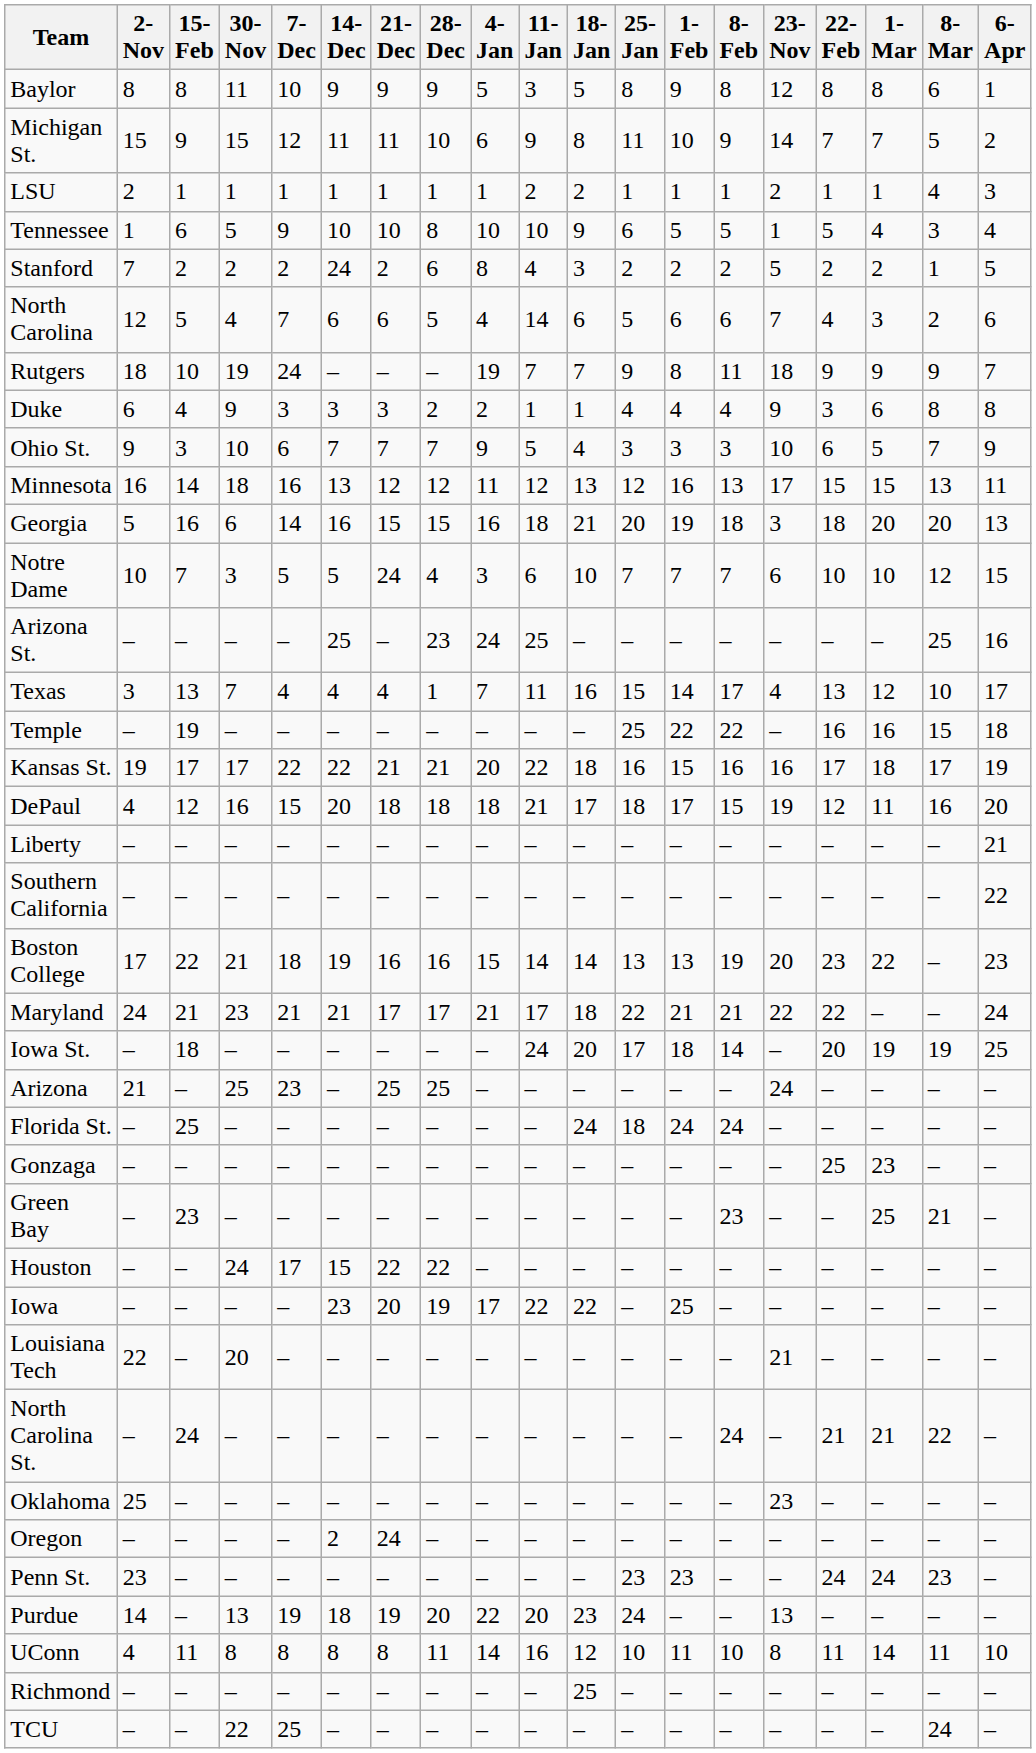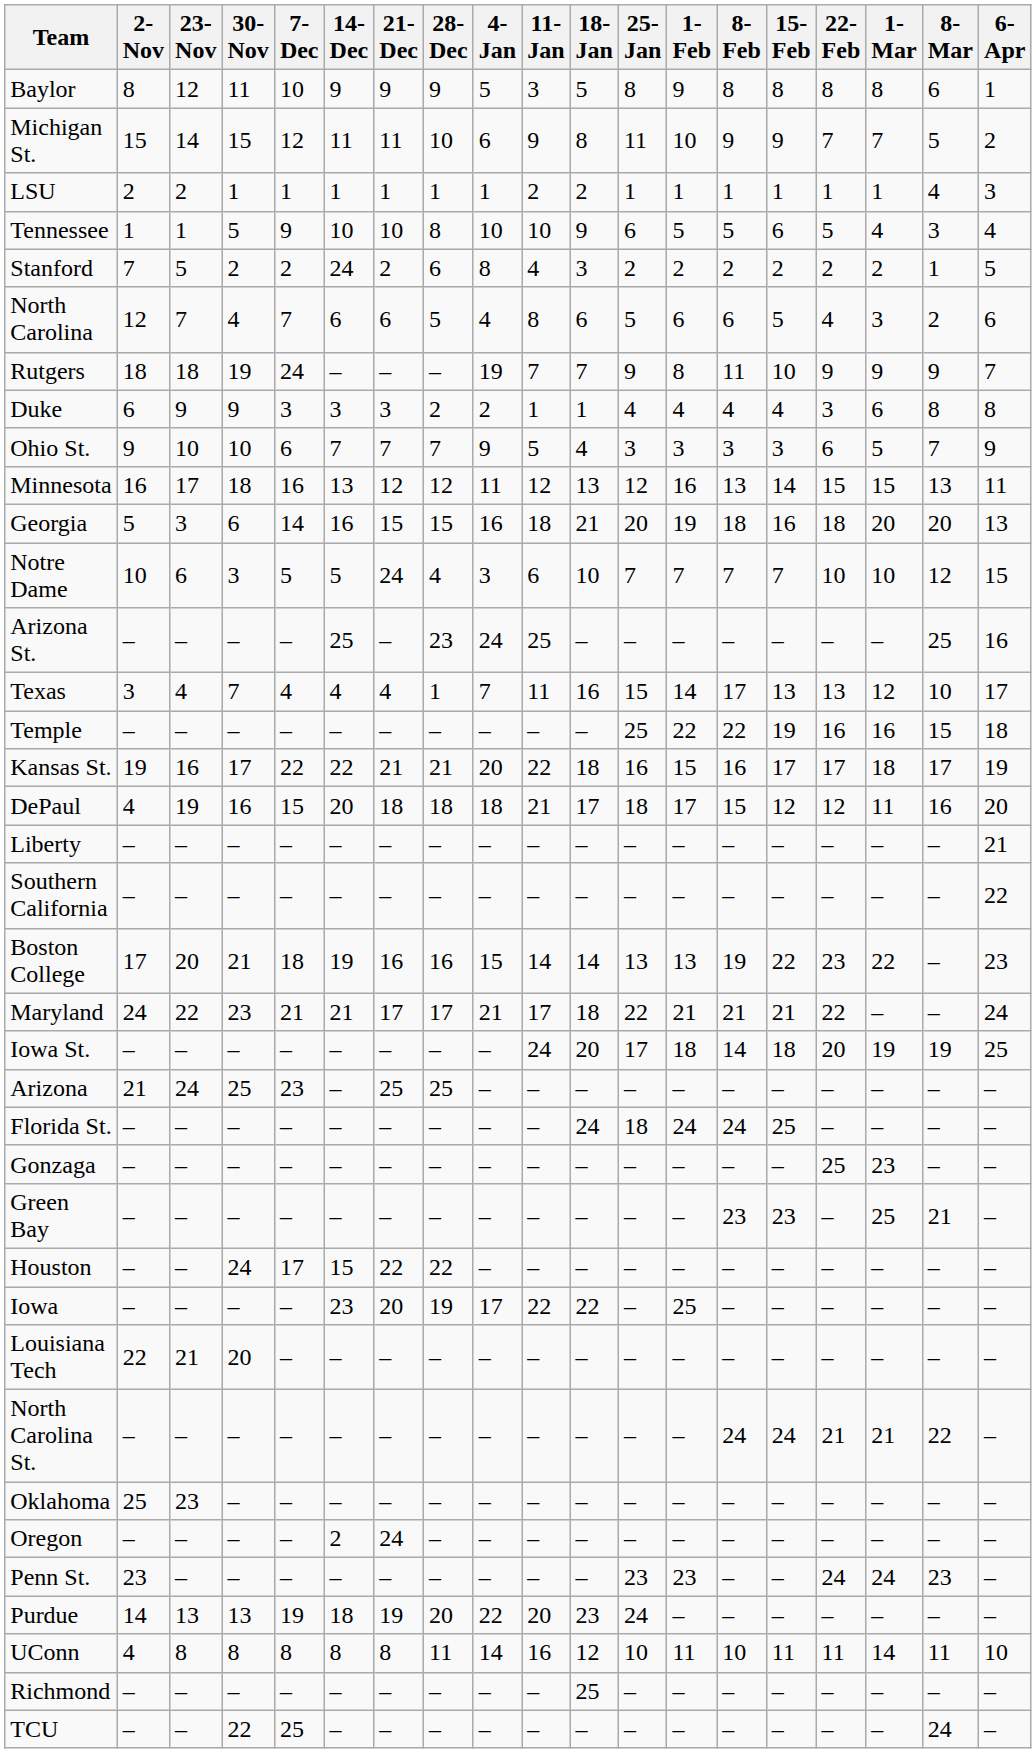 <table class="wikitable sortable">
 <tr>
 <th>Team</th>
 <th>2-Nov</th>
-<th>15-Feb</th>
+<th>23-Nov</th>
 <th>30-Nov</th>
 <th>7-Dec</th>
 <th>14-Dec</th>
 <th>21-Dec</th>
 <th>28-Dec</th>
 <th>4-Jan</th>
 <th>11-Jan</th>
 <th>18-Jan</th>
 <th>25-Jan</th>
 <th>1-Feb</th>
 <th>8-Feb</th>
-<th>23-Nov</th>
+<th>15-Feb</th>
 <th>22-Feb</th>
 <th>1-Mar</th>
 <th>8-Mar</th>
 <th>6-Apr</th>
 </tr>
 <tr>
 <td>Baylor</td>
 <td>8</td>
-<td>8</td>
+<td>12</td>
 <td>11</td>
 <td>10</td>
 <td>9</td>
 <td>9</td>
 <td>9</td>
 <td>5</td>
 <td>3</td>
 <td>5</td>
 <td>8</td>
 <td>9</td>
 <td>8</td>
-<td>12</td>
+<td>8</td>
 <td>8</td>
 <td>8</td>
 <td>6</td>
 <td>1</td>
 </tr>
 <tr>
 <td>Michigan St.</td>
 <td>15</td>
-<td>9</td>
+<td>14</td>
 <td>15</td>
 <td>12</td>
 <td>11</td>
 <td>11</td>
 <td>10</td>
 <td>6</td>
 <td>9</td>
 <td>8</td>
 <td>11</td>
 <td>10</td>
 <td>9</td>
-<td>14</td>
+<td>9</td>
 <td>7</td>
 <td>7</td>
 <td>5</td>
 <td>2</td>
 </tr>
 <tr>
 <td>LSU</td>
 <td>2</td>
-<td>1</td>
+<td>2</td>
 <td>1</td>
 <td>1</td>
 <td>1</td>
 <td>1</td>
 <td>1</td>
 <td>1</td>
 <td>2</td>
 <td>2</td>
 <td>1</td>
 <td>1</td>
 <td>1</td>
-<td>2</td>
+<td>1</td>
 <td>1</td>
 <td>1</td>
 <td>4</td>
 <td>3</td>
 </tr>
 <tr>
 <td>Tennessee</td>
 <td>1</td>
-<td>6</td>
+<td>1</td>
 <td>5</td>
 <td>9</td>
 <td>10</td>
 <td>10</td>
 <td>8</td>
 <td>10</td>
 <td>10</td>
 <td>9</td>
 <td>6</td>
 <td>5</td>
 <td>5</td>
-<td>1</td>
+<td>6</td>
 <td>5</td>
 <td>4</td>
 <td>3</td>
 <td>4</td>
 </tr>
 <tr>
 <td>Stanford</td>
 <td>7</td>
-<td>2</td>
+<td>5</td>
 <td>2</td>
 <td>2</td>
 <td>24</td>
 <td>2</td>
 <td>6</td>
 <td>8</td>
 <td>4</td>
 <td>3</td>
 <td>2</td>
 <td>2</td>
 <td>2</td>
-<td>5</td>
+<td>2</td>
 <td>2</td>
 <td>2</td>
 <td>1</td>
 <td>5</td>
 </tr>
 <tr>
 <td>North Carolina</td>
 <td>12</td>
-<td>5</td>
+<td>7</td>
 <td>4</td>
 <td>7</td>
 <td>6</td>
 <td>6</td>
 <td>5</td>
 <td>4</td>
-<td>14</td>
+<td>8</td>
 <td>6</td>
 <td>5</td>
 <td>6</td>
 <td>6</td>
-<td>7</td>
+<td>5</td>
 <td>4</td>
 <td>3</td>
 <td>2</td>
 <td>6</td>
 </tr>
 <tr>
 <td>Rutgers</td>
 <td>18</td>
-<td>10</td>
+<td>18</td>
 <td>19</td>
 <td>24</td>
 <td data-sort-value=99>–</td>
 <td data-sort-value=99>–</td>
 <td data-sort-value=99>–</td>
 <td>19</td>
 <td>7</td>
 <td>7</td>
 <td>9</td>
 <td>8</td>
 <td>11</td>
-<td>18</td>
+<td>10</td>
 <td>9</td>
 <td>9</td>
 <td>9</td>
 <td>7</td>
 </tr>
 <tr>
 <td>Duke</td>
 <td>6</td>
-<td>4</td>
+<td>9</td>
 <td>9</td>
 <td>3</td>
 <td>3</td>
 <td>3</td>
 <td>2</td>
 <td>2</td>
 <td>1</td>
 <td>1</td>
 <td>4</td>
 <td>4</td>
 <td>4</td>
-<td>9</td>
+<td>4</td>
 <td>3</td>
 <td>6</td>
 <td>8</td>
 <td>8</td>
 </tr>
 <tr>
 <td>Ohio St.</td>
 <td>9</td>
-<td>3</td>
+<td>10</td>
 <td>10</td>
 <td>6</td>
 <td>7</td>
 <td>7</td>
 <td>7</td>
 <td>9</td>
 <td>5</td>
 <td>4</td>
 <td>3</td>
 <td>3</td>
 <td>3</td>
-<td>10</td>
+<td>3</td>
 <td>6</td>
 <td>5</td>
 <td>7</td>
 <td>9</td>
 </tr>
 <tr>
 <td>Minnesota</td>
 <td>16</td>
-<td>14</td>
+<td>17</td>
 <td>18</td>
 <td>16</td>
 <td>13</td>
 <td>12</td>
 <td>12</td>
 <td>11</td>
 <td>12</td>
 <td>13</td>
 <td>12</td>
 <td>16</td>
 <td>13</td>
-<td>17</td>
+<td>14</td>
 <td>15</td>
 <td>15</td>
 <td>13</td>
 <td>11</td>
 </tr>
 <tr>
 <td>Georgia</td>
 <td>5</td>
-<td>16</td>
+<td>3</td>
 <td>6</td>
 <td>14</td>
 <td>16</td>
 <td>15</td>
 <td>15</td>
 <td>16</td>
 <td>18</td>
 <td>21</td>
 <td>20</td>
 <td>19</td>
 <td>18</td>
-<td>3</td>
+<td>16</td>
 <td>18</td>
 <td>20</td>
 <td>20</td>
 <td>13</td>
 </tr>
 <tr>
 <td>Notre Dame</td>
 <td>10</td>
-<td>7</td>
+<td>6</td>
 <td>3</td>
 <td>5</td>
 <td>5</td>
 <td>24</td>
 <td>4</td>
 <td>3</td>
 <td>6</td>
 <td>10</td>
 <td>7</td>
 <td>7</td>
 <td>7</td>
-<td>6</td>
+<td>7</td>
 <td>10</td>
 <td>10</td>
 <td>12</td>
 <td>15</td>
 </tr>
 <tr>
 <td>Arizona St.</td>
 <td data-sort-value=99>–</td>
 <td data-sort-value=99>–</td>
 <td data-sort-value=99>–</td>
 <td data-sort-value=99>–</td>
 <td>25</td>
 <td data-sort-value=99>–</td>
 <td>23</td>
 <td>24</td>
 <td>25</td>
 <td data-sort-value=99>–</td>
 <td data-sort-value=99>–</td>
 <td data-sort-value=99>–</td>
 <td data-sort-value=99>–</td>
 <td data-sort-value=99>–</td>
 <td data-sort-value=99>–</td>
 <td data-sort-value=99>–</td>
 <td>25</td>
 <td>16</td>
 </tr>
 <tr>
 <td>Texas</td>
 <td>3</td>
-<td>13</td>
+<td>4</td>
 <td>7</td>
 <td>4</td>
 <td>4</td>
 <td>4</td>
 <td>1</td>
 <td>7</td>
 <td>11</td>
 <td>16</td>
 <td>15</td>
 <td>14</td>
 <td>17</td>
-<td>4</td>
+<td>13</td>
 <td>13</td>
 <td>12</td>
 <td>10</td>
 <td>17</td>
 </tr>
 <tr>
 <td>Temple</td>
 <td data-sort-value=99>–</td>
-<td>19</td>
+<td data-sort-value=99>–</td>
 <td data-sort-value=99>–</td>
 <td data-sort-value=99>–</td>
 <td data-sort-value=99>–</td>
 <td data-sort-value=99>–</td>
 <td data-sort-value=99>–</td>
 <td data-sort-value=99>–</td>
 <td data-sort-value=99>–</td>
 <td data-sort-value=99>–</td>
 <td>25</td>
 <td>22</td>
 <td>22</td>
-<td data-sort-value=99>–</td>
+<td>19</td>
 <td>16</td>
 <td>16</td>
 <td>15</td>
 <td>18</td>
 </tr>
 <tr>
 <td>Kansas St.</td>
 <td>19</td>
-<td>17</td>
+<td>16</td>
 <td>17</td>
 <td>22</td>
 <td>22</td>
 <td>21</td>
 <td>21</td>
 <td>20</td>
 <td>22</td>
 <td>18</td>
 <td>16</td>
 <td>15</td>
 <td>16</td>
-<td>16</td>
+<td>17</td>
 <td>17</td>
 <td>18</td>
 <td>17</td>
 <td>19</td>
 </tr>
 <tr>
 <td>DePaul</td>
 <td>4</td>
-<td>12</td>
+<td>19</td>
 <td>16</td>
 <td>15</td>
 <td>20</td>
 <td>18</td>
 <td>18</td>
 <td>18</td>
 <td>21</td>
 <td>17</td>
 <td>18</td>
 <td>17</td>
 <td>15</td>
-<td>19</td>
+<td>12</td>
 <td>12</td>
 <td>11</td>
 <td>16</td>
 <td>20</td>
 </tr>
 <tr>
 <td>Liberty</td>
 <td data-sort-value=99>–</td>
 <td data-sort-value=99>–</td>
 <td data-sort-value=99>–</td>
 <td data-sort-value=99>–</td>
 <td data-sort-value=99>–</td>
 <td data-sort-value=99>–</td>
 <td data-sort-value=99>–</td>
 <td data-sort-value=99>–</td>
 <td data-sort-value=99>–</td>
 <td data-sort-value=99>–</td>
 <td data-sort-value=99>–</td>
 <td data-sort-value=99>–</td>
 <td data-sort-value=99>–</td>
 <td data-sort-value=99>–</td>
 <td data-sort-value=99>–</td>
 <td data-sort-value=99>–</td>
 <td data-sort-value=99>–</td>
 <td>21</td>
 </tr>
 <tr>
 <td>Southern California</td>
 <td data-sort-value=99>–</td>
 <td data-sort-value=99>–</td>
 <td data-sort-value=99>–</td>
 <td data-sort-value=99>–</td>
 <td data-sort-value=99>–</td>
 <td data-sort-value=99>–</td>
 <td data-sort-value=99>–</td>
 <td data-sort-value=99>–</td>
 <td data-sort-value=99>–</td>
 <td data-sort-value=99>–</td>
 <td data-sort-value=99>–</td>
 <td data-sort-value=99>–</td>
 <td data-sort-value=99>–</td>
 <td data-sort-value=99>–</td>
 <td data-sort-value=99>–</td>
 <td data-sort-value=99>–</td>
 <td data-sort-value=99>–</td>
 <td>22</td>
 </tr>
 <tr>
 <td>Boston College</td>
 <td>17</td>
-<td>22</td>
+<td>20</td>
 <td>21</td>
 <td>18</td>
 <td>19</td>
 <td>16</td>
 <td>16</td>
 <td>15</td>
 <td>14</td>
 <td>14</td>
 <td>13</td>
 <td>13</td>
 <td>19</td>
-<td>20</td>
+<td>22</td>
 <td>23</td>
 <td>22</td>
 <td data-sort-value=99>–</td>
 <td>23</td>
 </tr>
 <tr>
 <td>Maryland</td>
 <td>24</td>
-<td>21</td>
+<td>22</td>
 <td>23</td>
 <td>21</td>
 <td>21</td>
 <td>17</td>
 <td>17</td>
 <td>21</td>
 <td>17</td>
 <td>18</td>
 <td>22</td>
 <td>21</td>
 <td>21</td>
-<td>22</td>
+<td>21</td>
 <td>22</td>
 <td data-sort-value=99>–</td>
 <td data-sort-value=99>–</td>
 <td>24</td>
 </tr>
 <tr>
 <td>Iowa St.</td>
 <td data-sort-value=99>–</td>
-<td>18</td>
+<td data-sort-value=99>–</td>
 <td data-sort-value=99>–</td>
 <td data-sort-value=99>–</td>
 <td data-sort-value=99>–</td>
 <td data-sort-value=99>–</td>
 <td data-sort-value=99>–</td>
 <td data-sort-value=99>–</td>
 <td>24</td>
 <td>20</td>
 <td>17</td>
 <td>18</td>
 <td>14</td>
-<td data-sort-value=99>–</td>
+<td>18</td>
 <td>20</td>
 <td>19</td>
 <td>19</td>
 <td>25</td>
 </tr>
 <tr>
 <td>Arizona</td>
 <td>21</td>
-<td data-sort-value=99>–</td>
+<td>24</td>
 <td>25</td>
 <td>23</td>
 <td data-sort-value=99>–</td>
 <td>25</td>
 <td>25</td>
 <td data-sort-value=99>–</td>
 <td data-sort-value=99>–</td>
 <td data-sort-value=99>–</td>
 <td data-sort-value=99>–</td>
 <td data-sort-value=99>–</td>
 <td data-sort-value=99>–</td>
-<td>24</td>
+<td data-sort-value=99>–</td>
 <td data-sort-value=99>–</td>
 <td data-sort-value=99>–</td>
 <td data-sort-value=99>–</td>
 <td data-sort-value=99>–</td>
 </tr>
 <tr>
 <td>Florida St.</td>
 <td data-sort-value=99>–</td>
-<td>25</td>
+<td data-sort-value=99>–</td>
 <td data-sort-value=99>–</td>
 <td data-sort-value=99>–</td>
 <td data-sort-value=99>–</td>
 <td data-sort-value=99>–</td>
 <td data-sort-value=99>–</td>
 <td data-sort-value=99>–</td>
 <td data-sort-value=99>–</td>
 <td>24</td>
 <td>18</td>
 <td>24</td>
 <td>24</td>
-<td data-sort-value=99>–</td>
+<td>25</td>
 <td data-sort-value=99>–</td>
 <td data-sort-value=99>–</td>
 <td data-sort-value=99>–</td>
 <td data-sort-value=99>–</td>
 </tr>
 <tr>
 <td>Gonzaga</td>
 <td data-sort-value=99>–</td>
 <td data-sort-value=99>–</td>
 <td data-sort-value=99>–</td>
 <td data-sort-value=99>–</td>
 <td data-sort-value=99>–</td>
 <td data-sort-value=99>–</td>
 <td data-sort-value=99>–</td>
 <td data-sort-value=99>–</td>
 <td data-sort-value=99>–</td>
 <td data-sort-value=99>–</td>
 <td data-sort-value=99>–</td>
 <td data-sort-value=99>–</td>
 <td data-sort-value=99>–</td>
 <td data-sort-value=99>–</td>
 <td>25</td>
 <td>23</td>
 <td data-sort-value=99>–</td>
 <td data-sort-value=99>–</td>
 </tr>
 <tr>
 <td>Green Bay</td>
 <td data-sort-value=99>–</td>
-<td>23</td>
+<td data-sort-value=99>–</td>
 <td data-sort-value=99>–</td>
 <td data-sort-value=99>–</td>
 <td data-sort-value=99>–</td>
 <td data-sort-value=99>–</td>
 <td data-sort-value=99>–</td>
 <td data-sort-value=99>–</td>
 <td data-sort-value=99>–</td>
 <td data-sort-value=99>–</td>
 <td data-sort-value=99>–</td>
 <td data-sort-value=99>–</td>
 <td>23</td>
-<td data-sort-value=99>–</td>
+<td>23</td>
 <td data-sort-value=99>–</td>
 <td>25</td>
 <td>21</td>
 <td data-sort-value=99>–</td>
 </tr>
 <tr>
 <td>Houston</td>
 <td data-sort-value=99>–</td>
 <td data-sort-value=99>–</td>
 <td>24</td>
 <td>17</td>
 <td>15</td>
 <td>22</td>
 <td>22</td>
 <td data-sort-value=99>–</td>
 <td data-sort-value=99>–</td>
 <td data-sort-value=99>–</td>
 <td data-sort-value=99>–</td>
 <td data-sort-value=99>–</td>
 <td data-sort-value=99>–</td>
 <td data-sort-value=99>–</td>
 <td data-sort-value=99>–</td>
 <td data-sort-value=99>–</td>
 <td data-sort-value=99>–</td>
 <td data-sort-value=99>–</td>
 </tr>
 <tr>
 <td>Iowa</td>
 <td data-sort-value=99>–</td>
 <td data-sort-value=99>–</td>
 <td data-sort-value=99>–</td>
 <td data-sort-value=99>–</td>
 <td>23</td>
 <td>20</td>
 <td>19</td>
 <td>17</td>
 <td>22</td>
 <td>22</td>
 <td data-sort-value=99>–</td>
 <td>25</td>
 <td data-sort-value=99>–</td>
 <td data-sort-value=99>–</td>
 <td data-sort-value=99>–</td>
 <td data-sort-value=99>–</td>
 <td data-sort-value=99>–</td>
 <td data-sort-value=99>–</td>
 </tr>
 <tr>
 <td>Louisiana Tech</td>
 <td>22</td>
-<td data-sort-value=99>–</td>
+<td>21</td>
 <td>20</td>
-<td data-sort-value=99>–</td>
-<td data-sort-value=99>–</td>
-<td data-sort-value=99>–</td>
-<td data-sort-value=99>–</td>
-<td data-sort-value=99>–</td>
-<td data-sort-value=99>–</td>
-<td data-sort-value=99>–</td>
-<td data-sort-value=99>–</td>
-<td data-sort-value=99>–</td>
-<td data-sort-value=99>–</td>
-<td>21</td>
-<td data-sort-value=99>–</td>
-<td data-sort-value=99>–</td>
-<td data-sort-value=99>–</td>
-<td data-sort-value=99>–</td>
-</tr>
-<tr>
-<td>North Carolina St.</td>
-<td data-sort-value=99>–</td>
-<td>24</td>
-<td data-sort-value=99>–</td>
-<td data-sort-value=99>–</td>
-<td data-sort-value=99>–</td>
-<td data-sort-value=99>–</td>
-<td data-sort-value=99>–</td>
-<td data-sort-value=99>–</td>
-<td data-sort-value=99>–</td>
-<td data-sort-value=99>–</td>
-<td data-sort-value=99>–</td>
-<td data-sort-value=99>–</td>
-<td>24</td>
-<td data-sort-value=99>–</td>
-<td>21</td>
-<td>21</td>
-<td>22</td>
-<td data-sort-value=99>–</td>
-</tr>
-<tr>
-<td>Oklahoma</td>
-<td>25</td>
 <td data-sort-value=99>–</td>
 <td data-sort-value=99>–</td>
 <td data-sort-value=99>–</td>
 <td data-sort-value=99>–</td>
 <td data-sort-value=99>–</td>
 <td data-sort-value=99>–</td>
 <td data-sort-value=99>–</td>
 <td data-sort-value=99>–</td>
 <td data-sort-value=99>–</td>
 <td data-sort-value=99>–</td>
 <td data-sort-value=99>–</td>
 <td data-sort-value=99>–</td>
+<td data-sort-value=99>–</td>
+<td data-sort-value=99>–</td>
+<td data-sort-value=99>–</td>
+</tr>
+<tr>
+<td>North Carolina St.</td>
+<td data-sort-value=99>–</td>
+<td data-sort-value=99>–</td>
+<td data-sort-value=99>–</td>
+<td data-sort-value=99>–</td>
+<td data-sort-value=99>–</td>
+<td data-sort-value=99>–</td>
+<td data-sort-value=99>–</td>
+<td data-sort-value=99>–</td>
+<td data-sort-value=99>–</td>
+<td data-sort-value=99>–</td>
+<td data-sort-value=99>–</td>
+<td data-sort-value=99>–</td>
+<td>24</td>
+<td>24</td>
+<td>21</td>
+<td>21</td>
+<td>22</td>
+<td data-sort-value=99>–</td>
+</tr>
+<tr>
+<td>Oklahoma</td>
+<td>25</td>
 <td>23</td>
+<td data-sort-value=99>–</td>
+<td data-sort-value=99>–</td>
+<td data-sort-value=99>–</td>
+<td data-sort-value=99>–</td>
+<td data-sort-value=99>–</td>
+<td data-sort-value=99>–</td>
+<td data-sort-value=99>–</td>
+<td data-sort-value=99>–</td>
+<td data-sort-value=99>–</td>
+<td data-sort-value=99>–</td>
+<td data-sort-value=99>–</td>
+<td data-sort-value=99>–</td>
 <td data-sort-value=99>–</td>
 <td data-sort-value=99>–</td>
 <td data-sort-value=99>–</td>
 <td data-sort-value=99>–</td>
 </tr>
 <tr>
 <td>Oregon</td>
 <td data-sort-value=99>–</td>
 <td data-sort-value=99>–</td>
 <td data-sort-value=99>–</td>
 <td data-sort-value=99>–</td>
 <td>2</td>
 <td>24</td>
 <td data-sort-value=99>–</td>
 <td data-sort-value=99>–</td>
 <td data-sort-value=99>–</td>
 <td data-sort-value=99>–</td>
 <td data-sort-value=99>–</td>
 <td data-sort-value=99>–</td>
 <td data-sort-value=99>–</td>
 <td data-sort-value=99>–</td>
 <td data-sort-value=99>–</td>
 <td data-sort-value=99>–</td>
 <td data-sort-value=99>–</td>
 <td data-sort-value=99>–</td>
 </tr>
 <tr>
 <td>Penn St.</td>
 <td>23</td>
 <td data-sort-value=99>–</td>
 <td data-sort-value=99>–</td>
 <td data-sort-value=99>–</td>
 <td data-sort-value=99>–</td>
 <td data-sort-value=99>–</td>
 <td data-sort-value=99>–</td>
 <td data-sort-value=99>–</td>
 <td data-sort-value=99>–</td>
 <td data-sort-value=99>–</td>
 <td>23</td>
 <td>23</td>
 <td data-sort-value=99>–</td>
 <td data-sort-value=99>–</td>
 <td>24</td>
 <td>24</td>
 <td>23</td>
 <td data-sort-value=99>–</td>
 </tr>
 <tr>
 <td>Purdue</td>
 <td>14</td>
-<td data-sort-value=99>–</td>
+<td>13</td>
 <td>13</td>
 <td>19</td>
 <td>18</td>
 <td>19</td>
 <td>20</td>
 <td>22</td>
 <td>20</td>
 <td>23</td>
 <td>24</td>
 <td data-sort-value=99>–</td>
 <td data-sort-value=99>–</td>
-<td>13</td>
+<td data-sort-value=99>–</td>
 <td data-sort-value=99>–</td>
 <td data-sort-value=99>–</td>
 <td data-sort-value=99>–</td>
 <td data-sort-value=99>–</td>
 </tr>
 <tr>
 <td>UConn</td>
 <td>4</td>
-<td>11</td>
+<td>8</td>
 <td>8</td>
 <td>8</td>
 <td>8</td>
 <td>8</td>
 <td>11</td>
 <td>14</td>
 <td>16</td>
 <td>12</td>
 <td>10</td>
 <td>11</td>
 <td>10</td>
-<td>8</td>
+<td>11</td>
 <td>11</td>
 <td>14</td>
 <td>11</td>
 <td>10</td>
 </tr>
 <tr>
 <td>Richmond</td>
 <td data-sort-value=99>–</td>
 <td data-sort-value=99>–</td>
 <td data-sort-value=99>–</td>
 <td data-sort-value=99>–</td>
 <td data-sort-value=99>–</td>
 <td data-sort-value=99>–</td>
 <td data-sort-value=99>–</td>
 <td data-sort-value=99>–</td>
 <td data-sort-value=99>–</td>
 <td>25</td>
 <td data-sort-value=99>–</td>
 <td data-sort-value=99>–</td>
 <td data-sort-value=99>–</td>
 <td data-sort-value=99>–</td>
 <td data-sort-value=99>–</td>
 <td data-sort-value=99>–</td>
 <td data-sort-value=99>–</td>
 <td data-sort-value=99>–</td>
 </tr>
 <tr>
 <td>TCU</td>
 <td data-sort-value=99>–</td>
 <td data-sort-value=99>–</td>
 <td>22</td>
 <td>25</td>
 <td data-sort-value=99>–</td>
 <td data-sort-value=99>–</td>
 <td data-sort-value=99>–</td>
 <td data-sort-value=99>–</td>
 <td data-sort-value=99>–</td>
 <td data-sort-value=99>–</td>
 <td data-sort-value=99>–</td>
 <td data-sort-value=99>–</td>
 <td data-sort-value=99>–</td>
 <td data-sort-value=99>–</td>
 <td data-sort-value=99>–</td>
 <td data-sort-value=99>–</td>
 <td>24</td>
 <td data-sort-value=99>–</td>
 </tr>
 </table>
